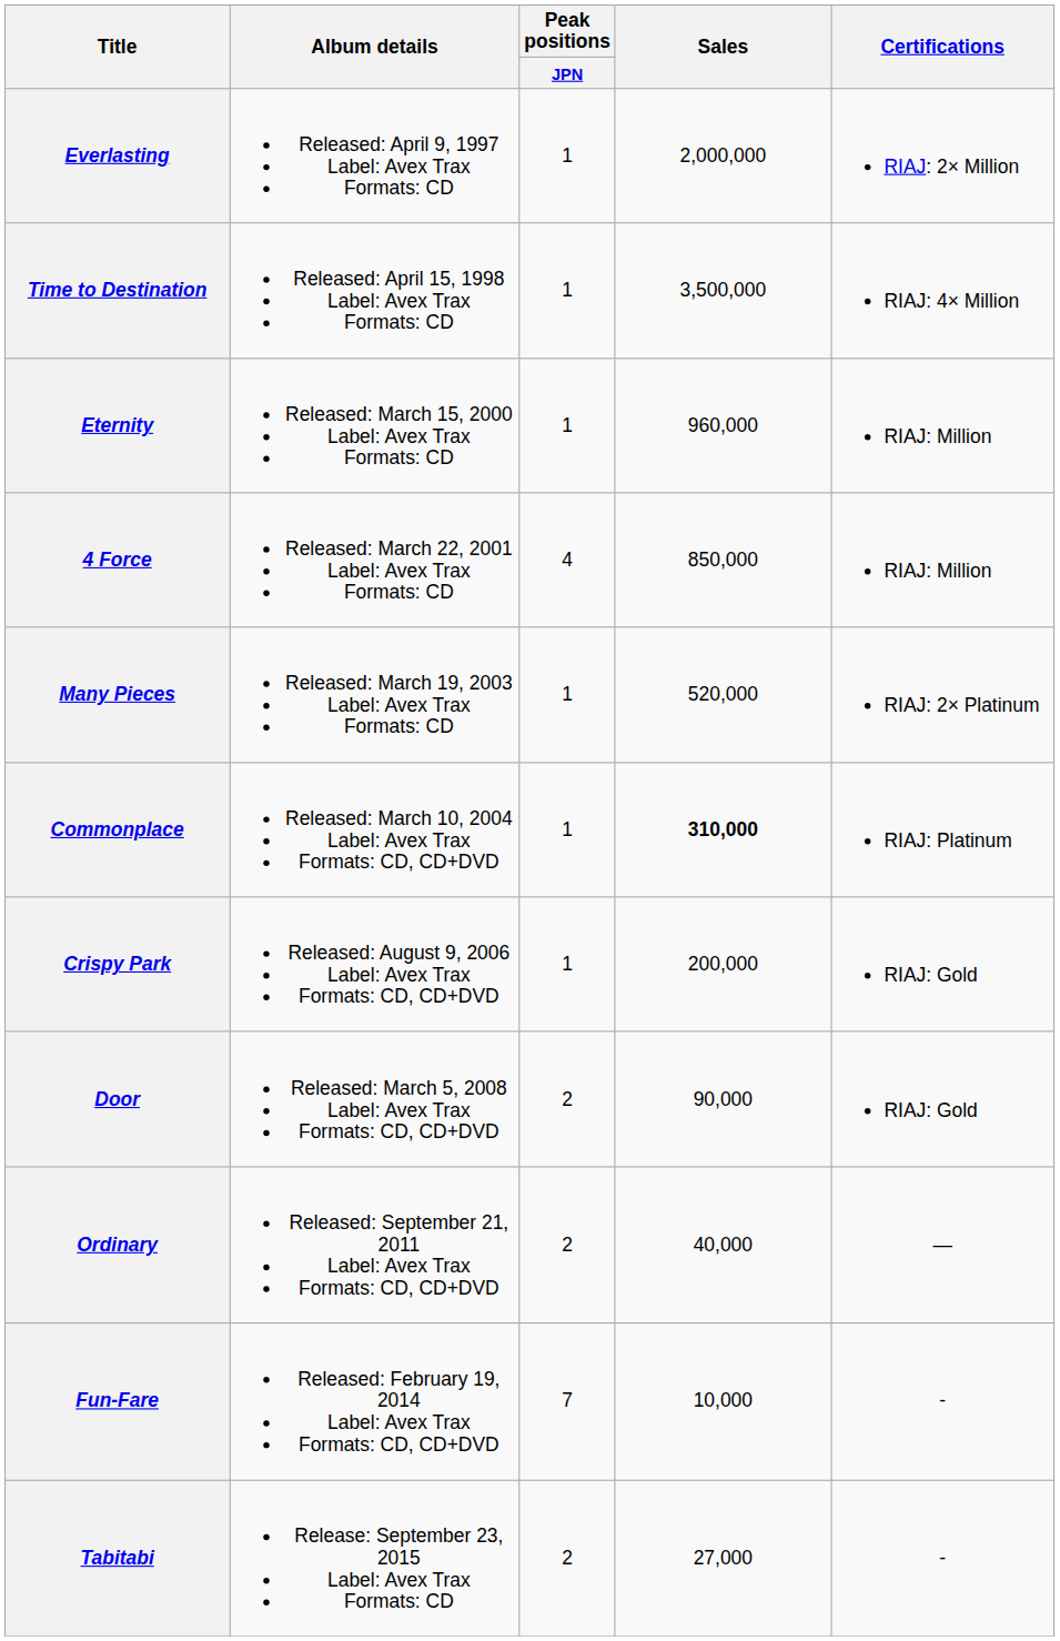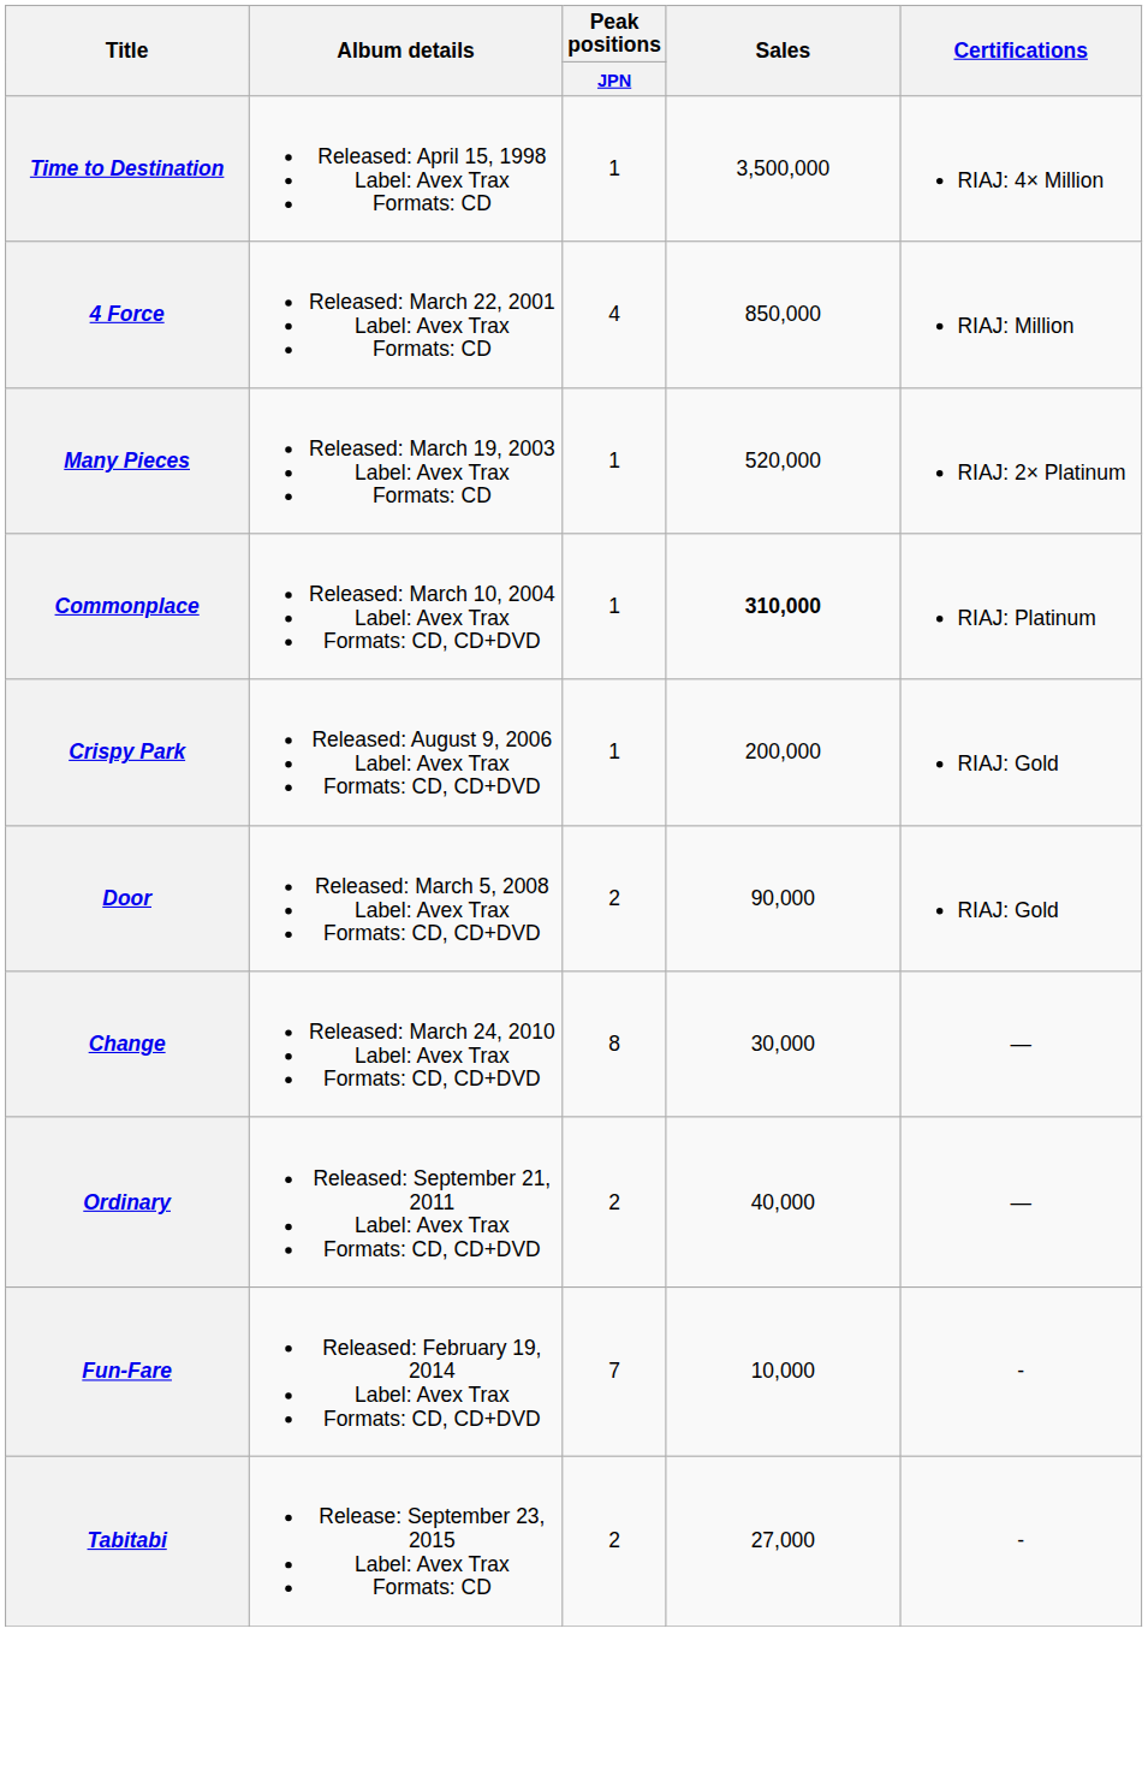 <table class="wikitable plainrowheaders" style="text-align:center;">
 <tr>
 <th style="width:12em;" rowspan="2">Title</th>
 <th style="width:16em;" rowspan="2">Album details</th>
 <th colspan="1">Peak positions</th>
 <th style="width:12em;" rowspan="2">Sales</th>
 <th style="width:12em;" rowspan="2"><a href='#'>Certifications</a></th>
 </tr>
 <tr>
 <th style="width:2.5em;"><small><a href='#'>JPN</a></small><br></th>
 </tr>
 <tr>
-<th scope="row"><em><a href='#'>Everlasting</a></em></th>
-<td><br><ul><li>Released: April 9, 1997</li><li>Label: Avex Trax</li><li>Formats: CD</li></ul></td>
-<td>1</td>
-<td>2,000,000</td>
-<td align="left"><br><ul><li><a href='#'>RIAJ</a>: 2× Million</li></ul></td>
-</tr>
-<tr>
 <th scope="row"><em><a href='#'>Time to Destination</a></em></th>
 <td><br><ul><li>Released: April 15, 1998</li><li>Label: Avex Trax</li><li>Formats: CD</li></ul></td>
 <td>1</td>
 <td>3,500,000</td>
 <td align="left"><br><ul><li>RIAJ: 4× Million</li></ul></td>
-</tr>
-<tr>
-<th scope="row"><em><a href='#'>Eternity</a></em></th>
-<td><br><ul><li>Released: March 15, 2000</li><li>Label: Avex Trax</li><li>Formats: CD</li></ul></td>
-<td>1</td>
-<td>960,000</td>
-<td align="left"><br><ul><li>RIAJ: Million</li></ul></td>
 </tr>
 <tr>
 <th scope="row"><em><a href='#'>4 Force</a></em></th>
 <td><br><ul><li>Released: March 22, 2001</li><li>Label: Avex Trax</li><li>Formats: CD</li></ul></td>
 <td>4</td>
 <td>850,000</td>
 <td align="left"><br><ul><li>RIAJ: Million</li></ul></td>
 </tr>
 <tr>
 <th scope="row"><em><a href='#'>Many Pieces</a></em></th>
 <td><br><ul><li>Released: March 19, 2003</li><li>Label: Avex Trax</li><li>Formats: CD</li></ul></td>
 <td>1</td>
 <td>520,000</td>
 <td align="left"><br><ul><li>RIAJ: 2× Platinum</li></ul></td>
 </tr>
 <tr>
 <th scope="row"><em><a href='#'>Commonplace</a></em></th>
 <td><br><ul><li>Released: March 10, 2004</li><li>Label: Avex Trax</li><li>Formats: CD, CD+DVD</li></ul></td>
 <td>1</td>
 <td><strong>310,000</strong></td>
 <td align="left"><br><ul><li>RIAJ: Platinum</li></ul></td>
 </tr>
 <tr>
 <th scope="row"><em><a href='#'>Crispy Park</a></em></th>
 <td><br><ul><li>Released: August 9, 2006</li><li>Label: Avex Trax</li><li>Formats: CD, CD+DVD</li></ul></td>
 <td>1</td>
 <td>200,000</td>
 <td align="left"><br><ul><li>RIAJ: Gold</li></ul></td>
 </tr>
 <tr>
 <th scope="row"><em><a href='#'>Door</a></em></th>
 <td><br><ul><li>Released: March 5, 2008</li><li>Label: Avex Trax</li><li>Formats: CD, CD+DVD</li></ul></td>
 <td>2</td>
 <td>90,000</td>
 <td align="left"><br><ul><li>RIAJ: Gold</li></ul></td>
 </tr>
 <tr>
+<th scope="row"><em><a href='#'>Change</a></em></th>
+<td><br><ul><li>Released: March 24, 2010</li><li>Label: Avex Trax</li><li>Formats: CD, CD+DVD</li></ul></td>
+<td>8</td>
+<td>30,000</td>
+<td>—</td>
+</tr>
+<tr>
 <th scope="row"><em><a href='#'>Ordinary</a></em></th>
 <td><br><ul><li>Released: September 21, 2011</li><li>Label: Avex Trax</li><li>Formats: CD, CD+DVD</li></ul></td>
 <td>2</td>
 <td>40,000</td>
 <td>—</td>
 </tr>
 <tr>
 <th scope="row"><em><a href='#'>Fun-Fare</a></em></th>
 <td><br><ul><li>Released: February 19, 2014</li><li>Label: Avex Trax</li><li>Formats: CD, CD+DVD</li></ul></td>
 <td>7</td>
 <td>10,000</td>
 <td>-</td>
 </tr>
 <tr>
 <th scope="row"><em><a href='#'>Tabitabi</a></em></th>
 <td><br><ul><li>Release: September 23, 2015</li><li>Label: Avex Trax</li><li>Formats: CD</li></ul></td>
 <td>2</td>
 <td>27,000 </td>
 <td>-</td>
 </tr>
 </table>
